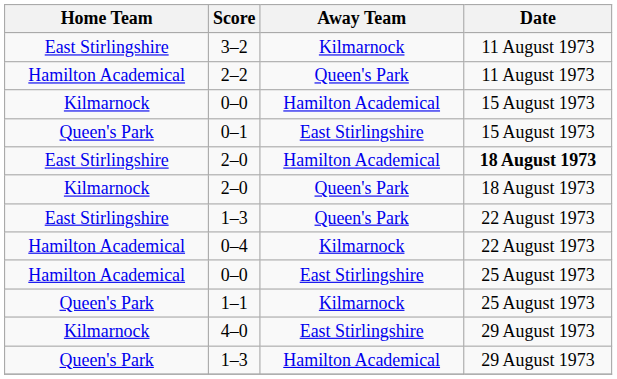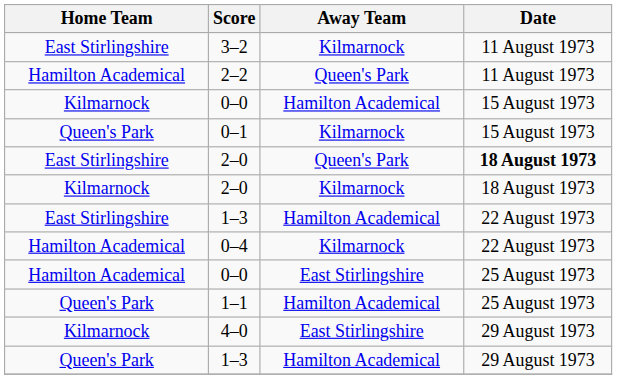 <table class="wikitable" style="text-align:center;">
 <tr>
 <th width=175>Home Team</th>
 <th width=20>Score</th>
 <th width=175>Away Team</th>
 <th width= 125>Date</th>
 </tr>
 <tr>
 <td><a href='#'>East Stirlingshire</a></td>
 <td>3–2</td>
 <td><a href='#'>Kilmarnock</a></td>
 <td>11 August 1973</td>
 </tr>
 <tr>
 <td><a href='#'>Hamilton Academical</a></td>
 <td>2–2</td>
 <td><a href='#'>Queen's Park</a></td>
 <td>11 August 1973</td>
 </tr>
 <tr>
 <td><a href='#'>Kilmarnock</a></td>
 <td>0–0</td>
 <td><a href='#'>Hamilton Academical</a></td>
 <td>15 August 1973</td>
 </tr>
 <tr>
 <td><a href='#'>Queen's Park</a></td>
 <td>0–1</td>
-<td><a href='#'>East Stirlingshire</a></td>
+<td><a href='#'>Kilmarnock</a></td>
 <td>15 August 1973</td>
 </tr>
 <tr>
 <td><a href='#'>East Stirlingshire</a></td>
 <td>2–0</td>
-<td><a href='#'>Hamilton Academical</a></td>
+<td><a href='#'>Queen's Park</a></td>
 <td><strong>18 August 1973</strong></td>
 </tr>
 <tr>
 <td><a href='#'>Kilmarnock</a></td>
 <td>2–0</td>
-<td><a href='#'>Queen's Park</a></td>
+<td><a href='#'>Kilmarnock</a></td>
 <td>18 August 1973</td>
 </tr>
 <tr>
 <td><a href='#'>East Stirlingshire</a></td>
 <td>1–3</td>
-<td><a href='#'>Queen's Park</a></td>
+<td><a href='#'>Hamilton Academical</a></td>
 <td>22 August 1973</td>
 </tr>
 <tr>
 <td><a href='#'>Hamilton Academical</a></td>
 <td>0–4</td>
 <td><a href='#'>Kilmarnock</a></td>
 <td>22 August 1973</td>
 </tr>
 <tr>
 <td><a href='#'>Hamilton Academical</a></td>
 <td>0–0</td>
 <td><a href='#'>East Stirlingshire</a></td>
 <td>25 August 1973</td>
 </tr>
 <tr>
 <td><a href='#'>Queen's Park</a></td>
 <td>1–1</td>
-<td><a href='#'>Kilmarnock</a></td>
+<td><a href='#'>Hamilton Academical</a></td>
 <td>25 August 1973</td>
 </tr>
 <tr>
 <td><a href='#'>Kilmarnock</a></td>
 <td>4–0</td>
 <td><a href='#'>East Stirlingshire</a></td>
 <td>29 August 1973</td>
 </tr>
 <tr>
 <td><a href='#'>Queen's Park</a></td>
 <td>1–3</td>
 <td><a href='#'>Hamilton Academical</a></td>
 <td>29 August 1973</td>
 </tr>
 <tr>
 </tr>
 </table>
